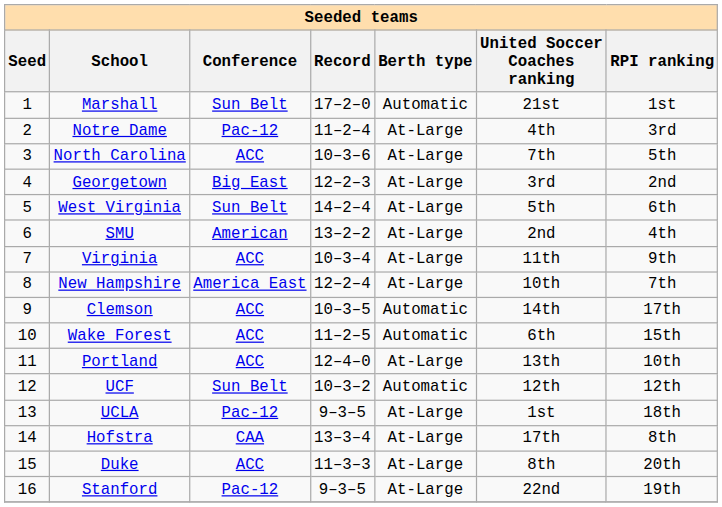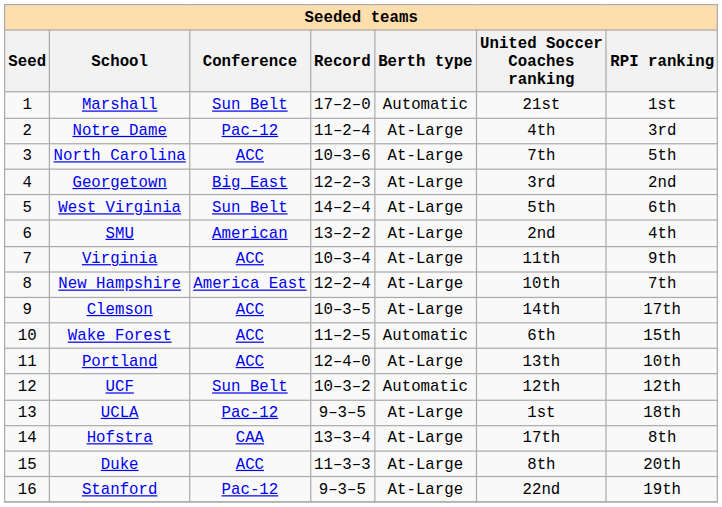 <table class="wikitable" style="text-align: center;">
 <tr>
 <th colspan="7" style="background:#ffdead;">Seeded teams</th>
 </tr>
 <tr>
 <th>Seed</th>
 <th>School</th>
 <th>Conference</th>
 <th>Record</th>
 <th>Berth type</th>
 <th>United Soccer<br>Coaches<br>ranking</th>
 <th>RPI ranking</th>
 </tr>
 <tr>
 <td>1</td>
 <td><a href='#'>Marshall</a></td>
 <td><a href='#'>Sun Belt</a></td>
 <td>17–2–0</td>
 <td>Automatic</td>
 <td>21st</td>
 <td>1st</td>
 </tr>
 <tr>
 <td>2</td>
 <td><a href='#'>Notre Dame</a></td>
 <td><a href='#'>Pac-12</a></td>
 <td>11–2–4</td>
 <td>At-Large</td>
 <td>4th</td>
 <td>3rd</td>
 </tr>
 <tr>
 <td>3</td>
 <td><a href='#'>North Carolina</a></td>
 <td><a href='#'>ACC</a></td>
 <td>10–3–6</td>
 <td>At-Large</td>
 <td>7th</td>
 <td>5th</td>
 </tr>
 <tr>
 <td>4</td>
 <td><a href='#'>Georgetown</a></td>
 <td><a href='#'>Big East</a></td>
 <td>12–2–3</td>
 <td>At-Large</td>
 <td>3rd</td>
 <td>2nd</td>
 </tr>
 <tr>
 <td>5</td>
 <td><a href='#'>West Virginia</a></td>
 <td><a href='#'>Sun Belt</a></td>
 <td>14–2–4</td>
 <td>At-Large</td>
 <td>5th</td>
 <td>6th</td>
 </tr>
 <tr>
 <td>6</td>
 <td><a href='#'>SMU</a></td>
 <td><a href='#'>American</a></td>
 <td>13–2–2</td>
 <td>At-Large</td>
 <td>2nd</td>
 <td>4th</td>
 </tr>
 <tr>
 <td>7</td>
 <td><a href='#'>Virginia</a></td>
 <td><a href='#'>ACC</a></td>
 <td>10–3–4</td>
 <td>At-Large</td>
 <td>11th</td>
 <td>9th</td>
 </tr>
 <tr>
 <td>8</td>
 <td><a href='#'>New Hampshire</a></td>
 <td><a href='#'>America East</a></td>
 <td>12–2–4</td>
 <td>At-Large</td>
 <td>10th</td>
 <td>7th</td>
 </tr>
 <tr>
 <td>9</td>
 <td><a href='#'>Clemson</a></td>
 <td><a href='#'>ACC</a></td>
 <td>10–3–5</td>
-<td>Automatic</td>
+<td>At-Large</td>
 <td>14th</td>
 <td>17th</td>
 </tr>
 <tr>
 <td>10</td>
 <td><a href='#'>Wake Forest</a></td>
 <td><a href='#'>ACC</a></td>
 <td>11–2–5</td>
 <td>Automatic</td>
 <td>6th</td>
 <td>15th</td>
 </tr>
 <tr>
 <td>11</td>
 <td><a href='#'>Portland</a></td>
 <td><a href='#'>ACC</a></td>
 <td>12–4–0</td>
 <td>At-Large</td>
 <td>13th</td>
 <td>10th</td>
 </tr>
 <tr>
 <td>12</td>
 <td><a href='#'>UCF</a></td>
 <td><a href='#'>Sun Belt</a></td>
 <td>10–3–2</td>
 <td>Automatic</td>
 <td>12th</td>
 <td>12th</td>
 </tr>
 <tr>
 <td>13</td>
 <td><a href='#'>UCLA</a></td>
 <td><a href='#'>Pac-12</a></td>
 <td>9–3–5</td>
 <td>At-Large</td>
 <td>1st</td>
 <td>18th</td>
 </tr>
 <tr>
 <td>14</td>
 <td><a href='#'>Hofstra</a></td>
 <td><a href='#'>CAA</a></td>
 <td>13–3–4</td>
 <td>At-Large</td>
 <td>17th</td>
 <td>8th</td>
 </tr>
 <tr>
 <td>15</td>
 <td><a href='#'>Duke</a></td>
 <td><a href='#'>ACC</a></td>
 <td>11–3–3</td>
 <td>At-Large</td>
 <td>8th</td>
 <td>20th</td>
 </tr>
 <tr>
 <td>16</td>
 <td><a href='#'>Stanford</a></td>
 <td><a href='#'>Pac-12</a></td>
 <td>9–3–5</td>
 <td>At-Large</td>
 <td>22nd</td>
 <td>19th</td>
 </tr>
 <tr>
 </tr>
 </table>
